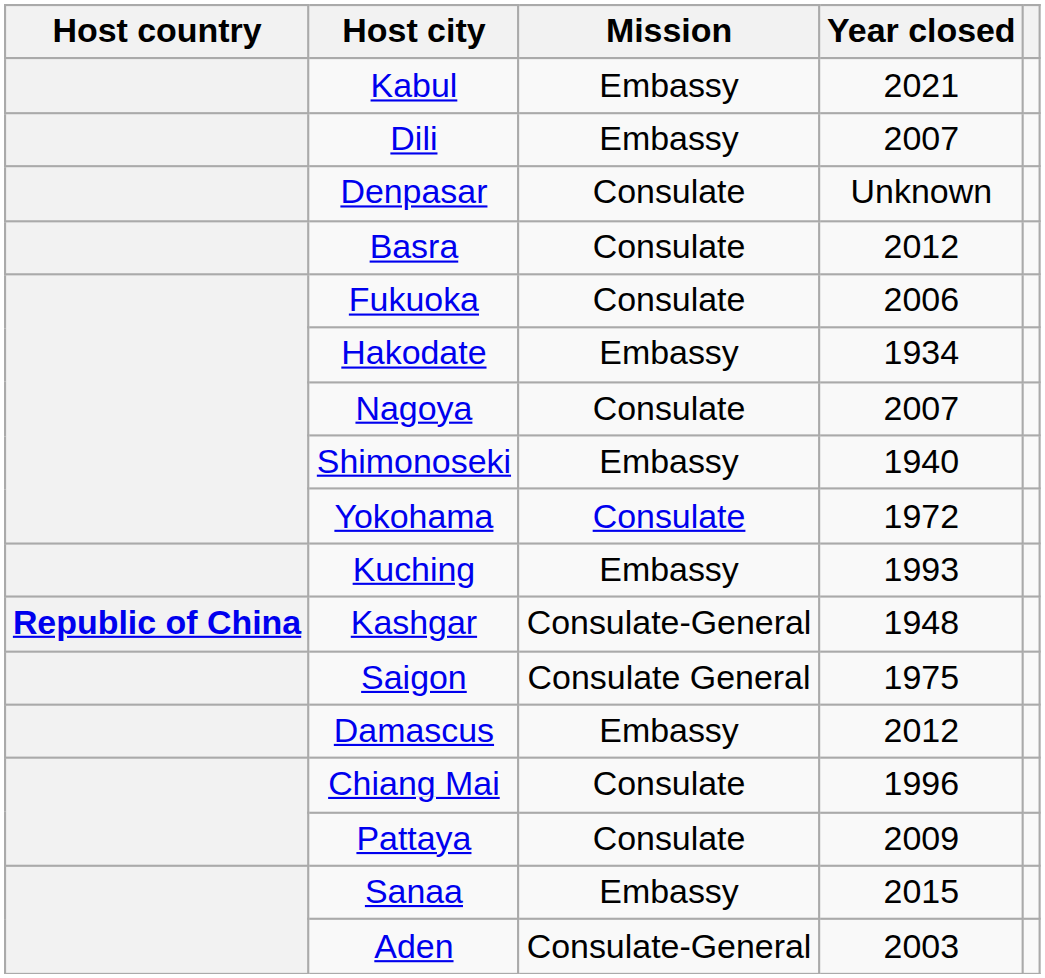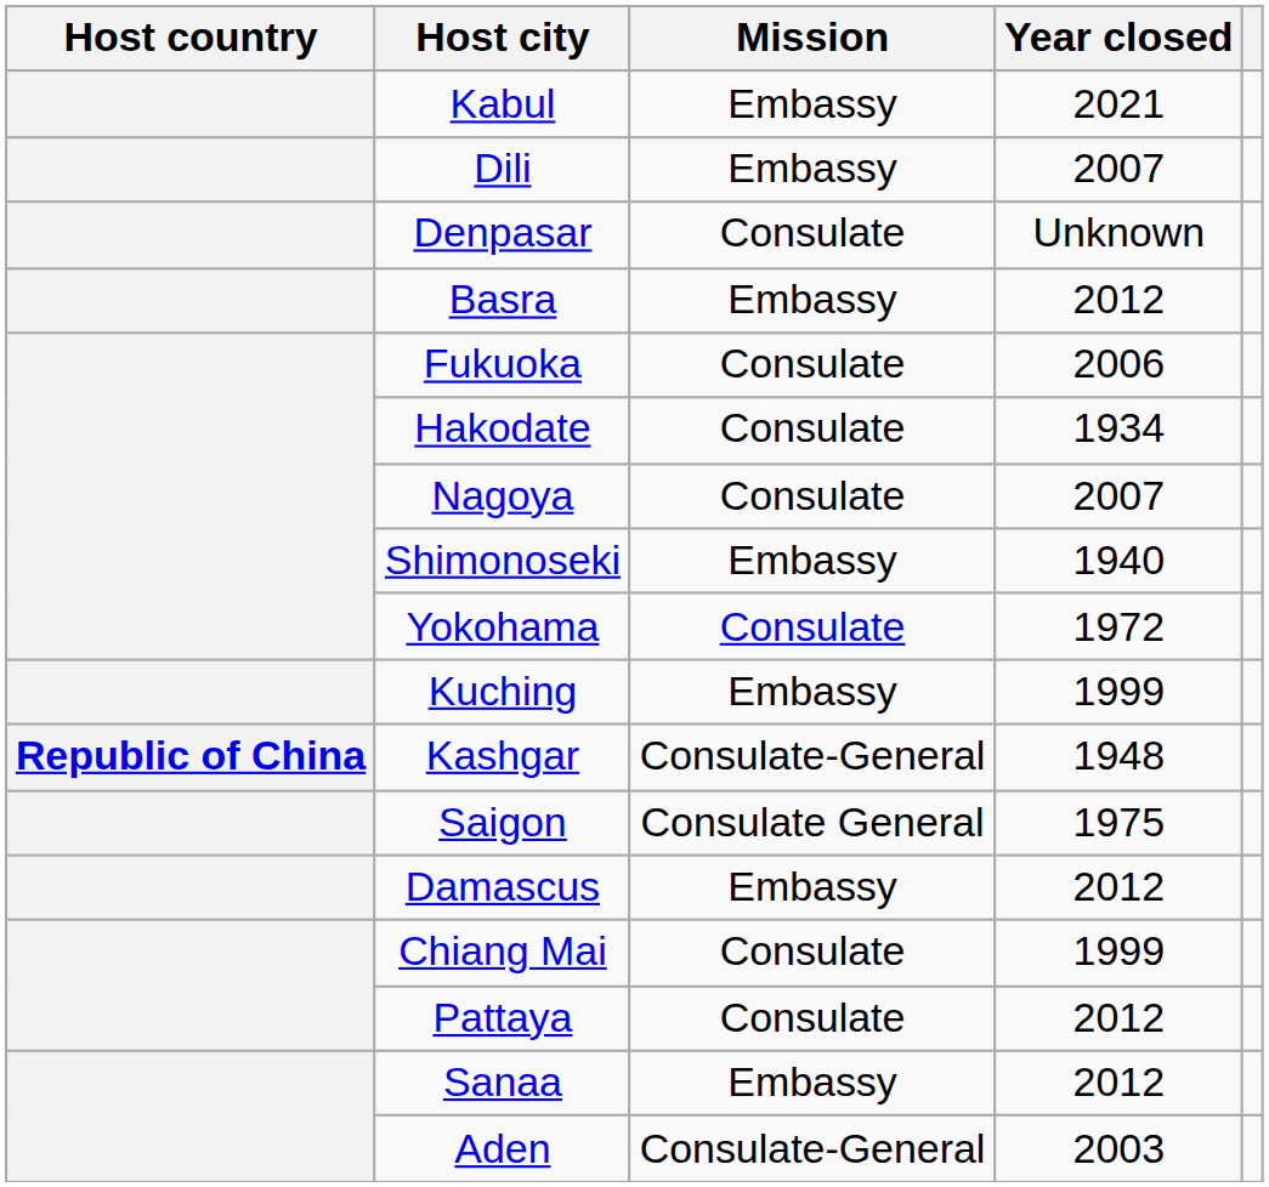 <table class="wikitable plainrowheaders" style="text-align:center;">
 <tr>
 <th scope="col">Host country</th>
 <th scope="col">Host city</th>
 <th scope="col">Mission</th>
 <th scope="col">Year closed</th>
 <th scope="col"></th>
 </tr>
 <tr>
 <th scope="row"></th>
 <td><a href='#'>Kabul</a></td>
 <td>Embassy</td>
 <td>2021</td>
 <td></td>
 </tr>
 <tr>
 <th scope="row"></th>
 <td><a href='#'>Dili</a></td>
 <td>Embassy</td>
 <td>2007</td>
 <td></td>
 </tr>
 <tr>
 <th scope="row"></th>
 <td><a href='#'>Denpasar</a></td>
 <td>Consulate</td>
 <td>Unknown</td>
 <td></td>
 </tr>
 <tr>
 <th scope="row"></th>
 <td><a href='#'>Basra</a></td>
-<td>Consulate</td>
+<td>Embassy</td>
 <td>2012</td>
 <td></td>
 </tr>
 <tr>
 <th scope="row" rowspan="5"></th>
 <td><a href='#'>Fukuoka</a></td>
 <td>Consulate</td>
 <td>2006</td>
 <td></td>
 </tr>
 <tr>
 <td><a href='#'>Hakodate</a></td>
-<td>Embassy</td>
+<td>Consulate</td>
 <td>1934</td>
 <td></td>
 </tr>
 <tr>
 <td><a href='#'>Nagoya</a></td>
 <td>Consulate</td>
 <td>2007</td>
 <td></td>
 </tr>
 <tr>
 <td><a href='#'>Shimonoseki</a></td>
 <td>Embassy</td>
 <td>1940</td>
 <td></td>
 </tr>
 <tr>
 <td><a href='#'>Yokohama</a></td>
 <td><a href='#'>Consulate</a></td>
 <td>1972</td>
 <td></td>
 </tr>
 <tr>
 <th scope="row"></th>
 <td><a href='#'>Kuching</a></td>
 <td>Embassy</td>
-<td>1993</td>
+<td>1999</td>
 <td></td>
 </tr>
 <tr>
 <th scope="row"> <a href='#'>Republic of China</a></th>
 <td><a href='#'>Kashgar</a></td>
 <td>Consulate-General</td>
 <td>1948</td>
 <td></td>
 </tr>
 <tr>
 <th scope="row"></th>
 <td><a href='#'>Saigon</a></td>
 <td>Consulate General</td>
 <td>1975</td>
 <td></td>
 </tr>
 <tr>
 <th scope="row"></th>
 <td><a href='#'>Damascus</a></td>
 <td>Embassy</td>
 <td>2012</td>
 <td></td>
 </tr>
 <tr>
 <th scope="row" rowspan="2"></th>
 <td><a href='#'>Chiang Mai</a></td>
 <td>Consulate</td>
-<td>1996</td>
+<td>1999</td>
 <td></td>
 </tr>
 <tr>
 <td><a href='#'>Pattaya</a></td>
 <td>Consulate</td>
-<td>2009</td>
+<td>2012</td>
 <td></td>
 </tr>
 <tr>
 <th scope="row" rowspan="2"></th>
 <td><a href='#'>Sanaa</a></td>
 <td>Embassy</td>
-<td>2015</td>
+<td>2012</td>
 <td></td>
 </tr>
 <tr>
 <td><a href='#'>Aden</a></td>
 <td>Consulate-General</td>
 <td>2003</td>
 <td></td>
 </tr>
 </table>
